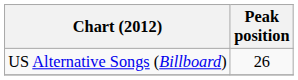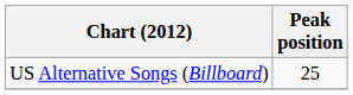 <table class="wikitable sortable">
 <tr>
 <th>Chart (2012)</th>
 <th>Peak<br>position</th>
 </tr>
 <tr>
 <td>US <a href='#'>Alternative Songs</a> (<em><a href='#'>Billboard</a></em>)</td>
-<td style="text-align:center;">26</td>
+<td style="text-align:center;">25</td>
 </tr>
 <tr>
 </tr>
 </table>
